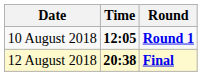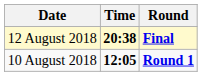 <table class="wikitable">
 <tr>
 <th>Date</th>
 <th>Time</th>
 <th>Round</th>
 </tr>
+<tr style=background:lemonchiffon>
+<td>12 August 2018</td>
+<td><strong>20:38</strong></td>
+<td><strong><a href='#'>Final</a></strong></td>
+</tr>
 <tr>
 <td>10 August 2018</td>
 <td><strong>12:05</strong></td>
 <td><strong><a href='#'>Round 1</a></strong></td>
 </tr>
-<tr style=background:lemonchiffon>
-<td>12 August 2018</td>
-<td><strong>20:38</strong></td>
-<td><strong><a href='#'>Final</a></strong></td>
-</tr>
 </table>
